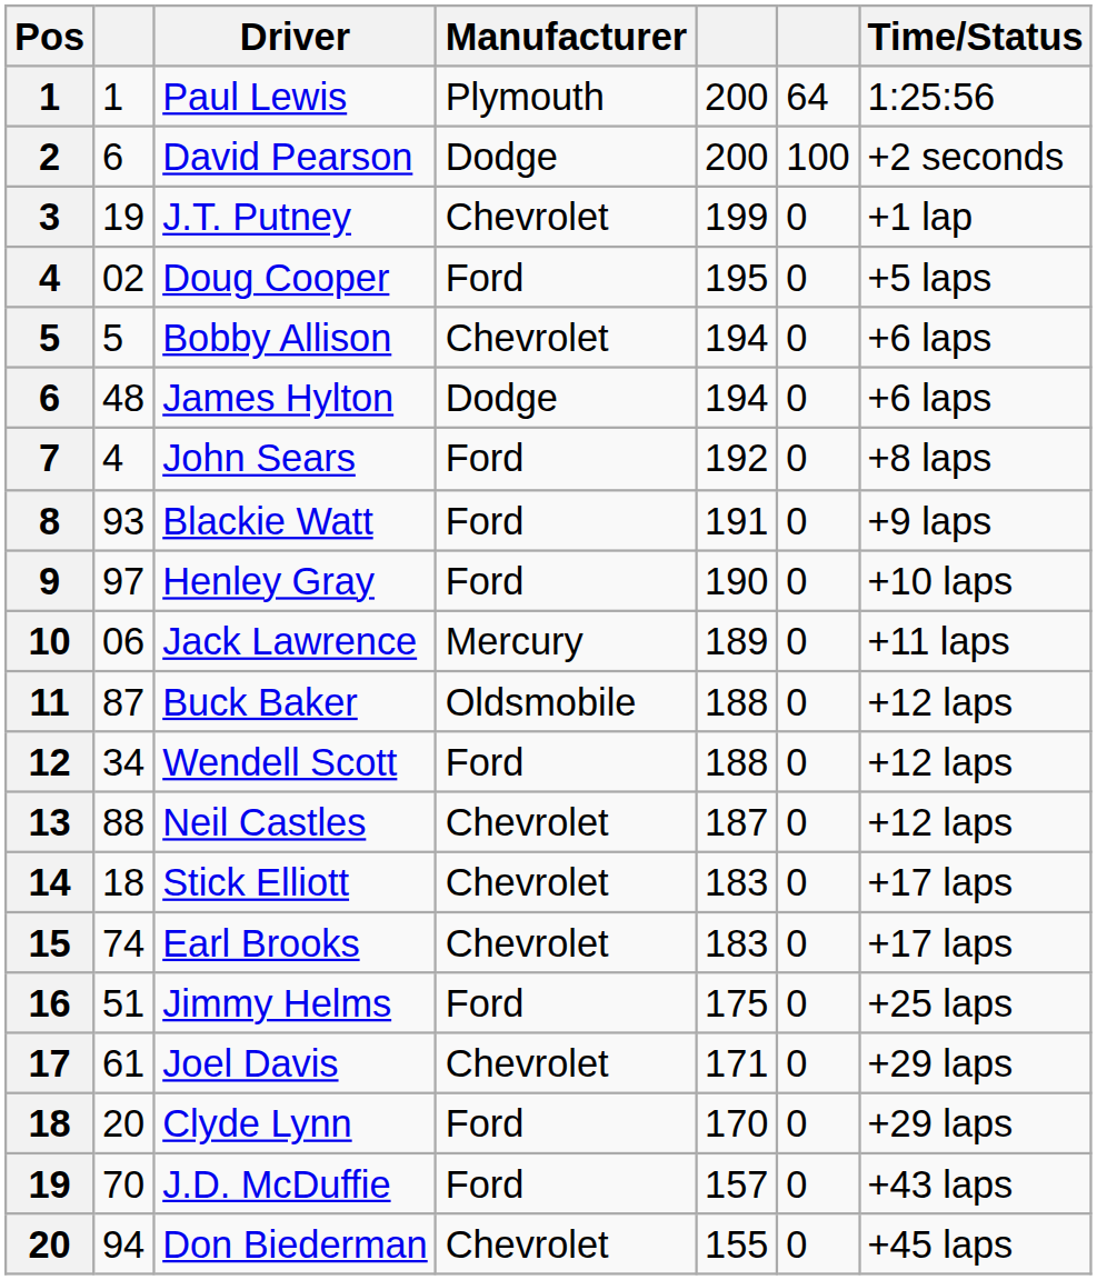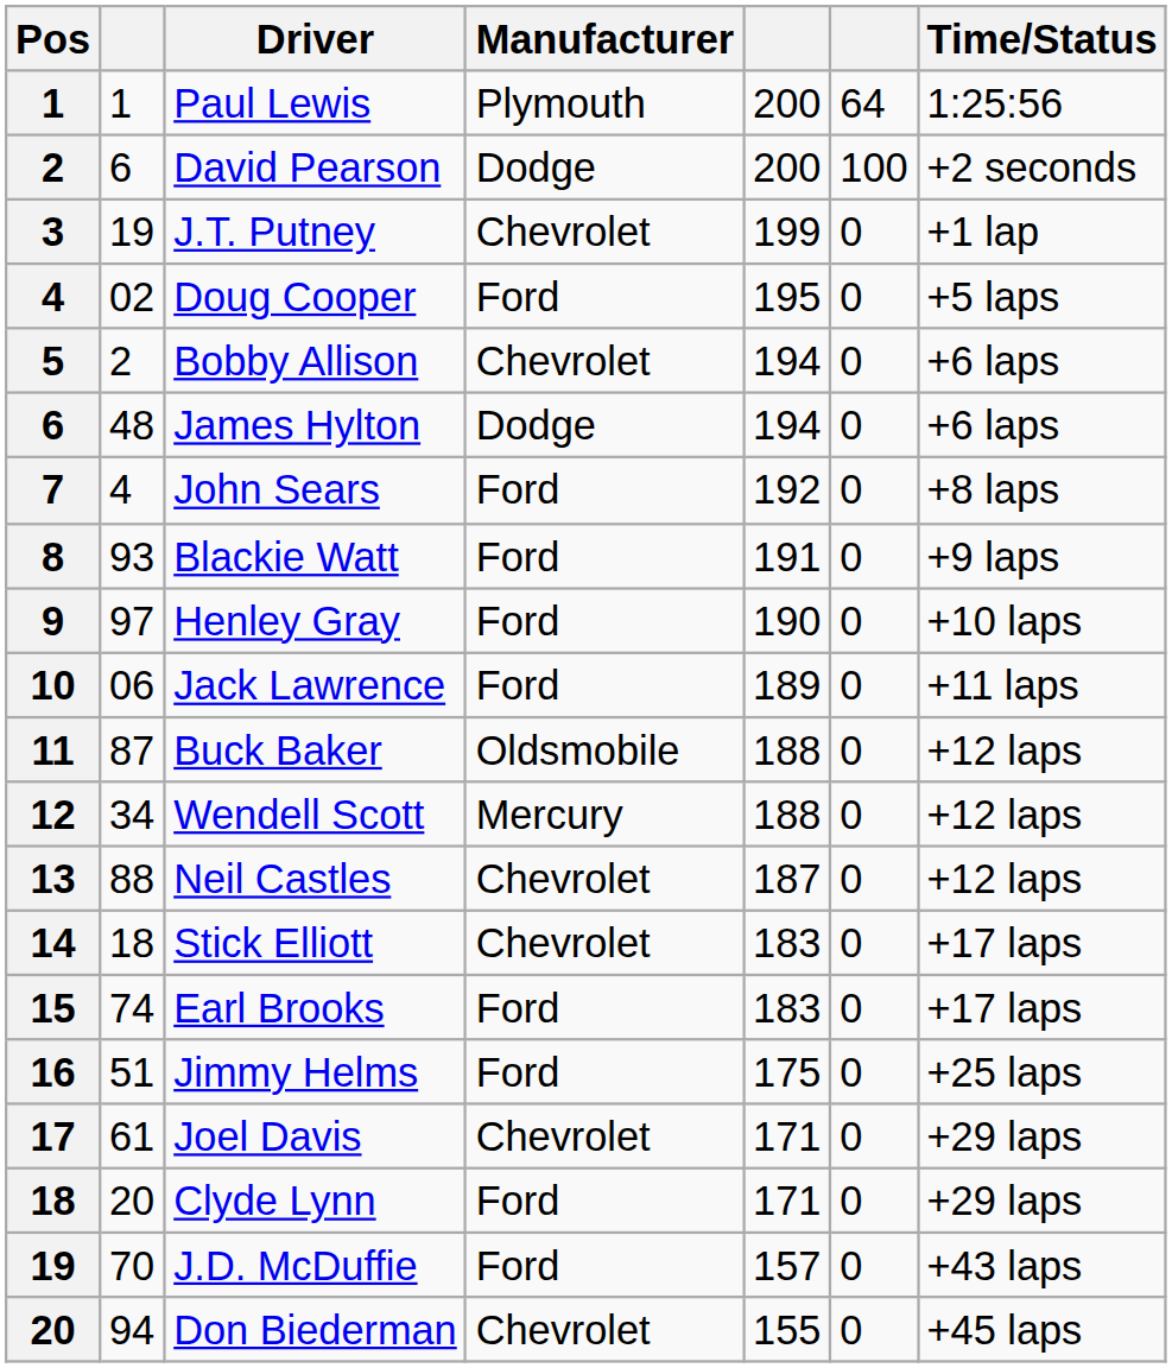 <table class="wikitable" style="font-size:95%;">
 <tr>
 <th>Pos</th>
 <th></th>
 <th>Driver</th>
 <th>Manufacturer</th>
 <th></th>
 <th></th>
 <th>Time/Status</th>
 </tr>
 <tr>
 <th>1</th>
 <td>1</td>
 <td><a href='#'>Paul Lewis</a></td>
 <td>Plymouth</td>
 <td>200</td>
 <td>64</td>
 <td>1:25:56</td>
 </tr>
 <tr>
 <th>2</th>
 <td>6</td>
 <td><a href='#'>David Pearson</a></td>
 <td>Dodge</td>
 <td>200</td>
 <td>100</td>
 <td>+2 seconds</td>
 </tr>
 <tr>
 <th>3</th>
 <td>19</td>
 <td><a href='#'>J.T. Putney</a></td>
 <td>Chevrolet</td>
 <td>199</td>
 <td>0</td>
 <td>+1 lap</td>
 </tr>
 <tr>
 <th>4</th>
 <td>02</td>
 <td><a href='#'>Doug Cooper</a></td>
 <td>Ford</td>
 <td>195</td>
 <td>0</td>
 <td>+5 laps</td>
 </tr>
 <tr>
 <th>5</th>
-<td>5</td>
+<td>2</td>
 <td><a href='#'>Bobby Allison</a></td>
 <td>Chevrolet</td>
 <td>194</td>
 <td>0</td>
 <td>+6 laps</td>
 </tr>
 <tr>
 <th>6</th>
 <td>48</td>
 <td><a href='#'>James Hylton</a></td>
 <td>Dodge</td>
 <td>194</td>
 <td>0</td>
 <td>+6 laps</td>
 </tr>
 <tr>
 <th>7</th>
 <td>4</td>
 <td><a href='#'>John Sears</a></td>
 <td>Ford</td>
 <td>192</td>
 <td>0</td>
 <td>+8 laps</td>
 </tr>
 <tr>
 <th>8</th>
 <td>93</td>
 <td><a href='#'>Blackie Watt</a></td>
 <td>Ford</td>
 <td>191</td>
 <td>0</td>
 <td>+9 laps</td>
 </tr>
 <tr>
 <th>9</th>
 <td>97</td>
 <td><a href='#'>Henley Gray</a></td>
 <td>Ford</td>
 <td>190</td>
 <td>0</td>
 <td>+10 laps</td>
 </tr>
 <tr>
 <th>10</th>
 <td>06</td>
 <td><a href='#'>Jack Lawrence</a></td>
-<td>Mercury</td>
+<td>Ford</td>
 <td>189</td>
 <td>0</td>
 <td>+11 laps</td>
 </tr>
 <tr>
 <th>11</th>
 <td>87</td>
 <td><a href='#'>Buck Baker</a></td>
 <td>Oldsmobile</td>
 <td>188</td>
 <td>0</td>
 <td>+12 laps</td>
 </tr>
 <tr>
 <th>12</th>
 <td>34</td>
 <td><a href='#'>Wendell Scott</a></td>
-<td>Ford</td>
+<td>Mercury</td>
 <td>188</td>
 <td>0</td>
 <td>+12 laps</td>
 </tr>
 <tr>
 <th>13</th>
 <td>88</td>
 <td><a href='#'>Neil Castles</a></td>
 <td>Chevrolet</td>
 <td>187</td>
 <td>0</td>
 <td>+12 laps</td>
 </tr>
 <tr>
 <th>14</th>
 <td>18</td>
 <td><a href='#'>Stick Elliott</a></td>
 <td>Chevrolet</td>
 <td>183</td>
 <td>0</td>
 <td>+17 laps</td>
 </tr>
 <tr>
 <th>15</th>
 <td>74</td>
 <td><a href='#'>Earl Brooks</a></td>
-<td>Chevrolet</td>
+<td>Ford</td>
 <td>183</td>
 <td>0</td>
 <td>+17 laps</td>
 </tr>
 <tr>
 <th>16</th>
 <td>51</td>
 <td><a href='#'>Jimmy Helms</a></td>
 <td>Ford</td>
 <td>175</td>
 <td>0</td>
 <td>+25 laps</td>
 </tr>
 <tr>
 <th>17</th>
 <td>61</td>
 <td><a href='#'>Joel Davis</a></td>
 <td>Chevrolet</td>
 <td>171</td>
 <td>0</td>
 <td>+29 laps</td>
 </tr>
 <tr>
 <th>18</th>
 <td>20</td>
 <td><a href='#'>Clyde Lynn</a></td>
 <td>Ford</td>
-<td>170</td>
+<td>171</td>
 <td>0</td>
 <td>+29 laps</td>
 </tr>
 <tr>
 <th>19</th>
 <td>70</td>
 <td><a href='#'>J.D. McDuffie</a></td>
 <td>Ford</td>
 <td>157</td>
 <td>0</td>
 <td>+43 laps</td>
 </tr>
 <tr>
 <th>20</th>
 <td>94</td>
 <td><a href='#'>Don Biederman</a></td>
 <td>Chevrolet</td>
 <td>155</td>
 <td>0</td>
 <td>+45 laps</td>
 </tr>
 </table>
